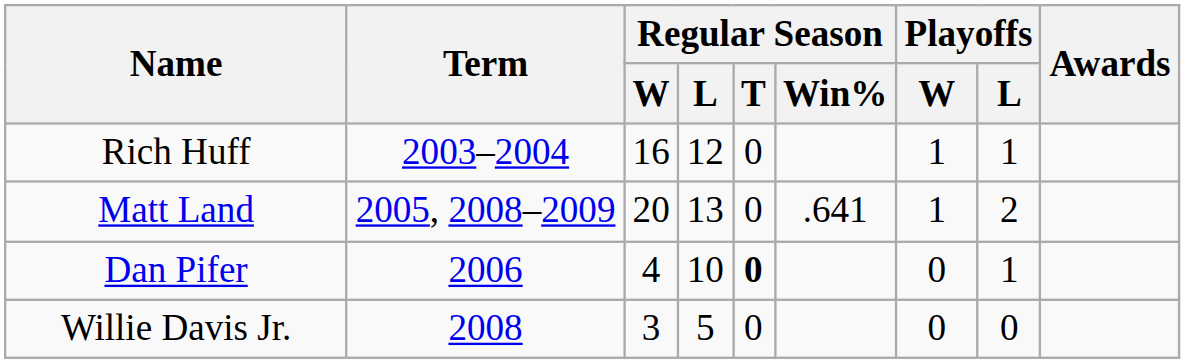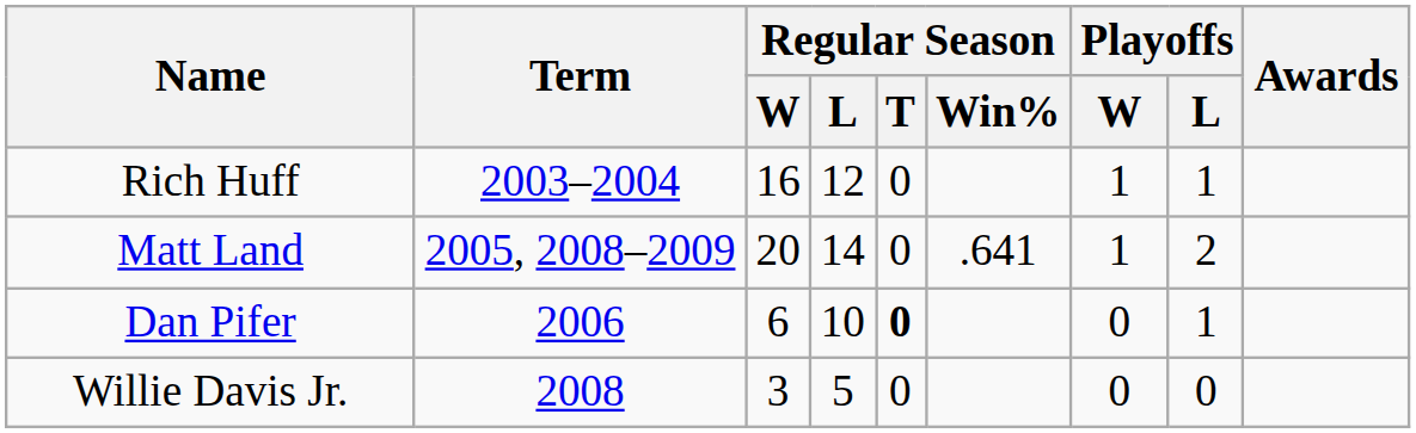 <table class="wikitable">
 <tr>
 <th rowspan="2" style="width:140px;">Name</th>
 <th rowspan="2">Term</th>
 <th colspan="4">Regular Season</th>
 <th colspan="2">Playoffs</th>
 <th rowspan="2">Awards</th>
 </tr>
 <tr>
 <th>W</th>
 <th>L</th>
 <th>T</th>
 <th>Win%</th>
 <th>W</th>
 <th>L</th>
 </tr>
 <tr>
 <td style="text-align:center;">Rich Huff</td>
 <td style="text-align:center;"><a href='#'>2003</a>–<a href='#'>2004</a></td>
 <td style="text-align:center;">16</td>
 <td style="text-align:center;">12</td>
 <td style="text-align:center;">0</td>
 <td style="text-align:center;"></td>
 <td style="text-align:center;">1</td>
 <td style="text-align:center;">1</td>
 <td></td>
 </tr>
 <tr>
 <td style="text-align:center;"><a href='#'>Matt Land</a></td>
 <td style="text-align:center;"><a href='#'>2005</a>, <a href='#'>2008</a>–<a href='#'>2009</a></td>
 <td style="text-align:center;">20</td>
-<td style="text-align:center;">13</td>
+<td style="text-align:center;">14</td>
 <td style="text-align:center;">0</td>
 <td style="text-align:center;">.641</td>
 <td style="text-align:center;">1</td>
 <td style="text-align:center;">2</td>
 <td></td>
 </tr>
 <tr>
 <td style="text-align:center;"><a href='#'>Dan Pifer</a></td>
 <td style="text-align:center;"><a href='#'>2006</a></td>
-<td style="text-align:center;">4</td>
+<td style="text-align:center;">6</td>
 <td style="text-align:center;">10</td>
 <td style="text-align:center;"><strong>0</strong></td>
 <td style="text-align:center;"></td>
 <td style="text-align:center;">0</td>
 <td style="text-align:center;">1</td>
 <td style="text-align:center;"></td>
 </tr>
 <tr>
 <td style="text-align:center;">Willie Davis Jr.</td>
 <td style="text-align:center;"><a href='#'>2008</a></td>
 <td style="text-align:center;">3</td>
 <td style="text-align:center;">5</td>
 <td style="text-align:center;">0</td>
 <td style="text-align:center;"></td>
 <td style="text-align:center;">0</td>
 <td style="text-align:center;">0</td>
 <td style="text-align:center;"></td>
 </tr>
 </table>
